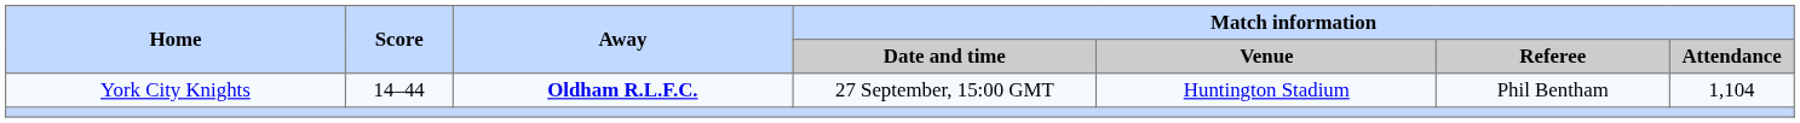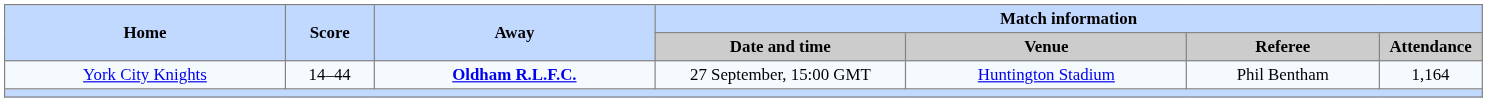 <table border=1 style="border-collapse:collapse; font-size:90%; text-align:center;" cellpadding=3 cellspacing=0 width=100%>
 <tr bgcolor=#C1D8FF>
 <th rowspan=2 width=19%>Home</th>
 <th rowspan=2 width=6%>Score</th>
 <th rowspan=2 width=19%>Away</th>
 <th colspan=6>Match information</th>
 </tr>
 <tr bgcolor=#CCCCCC>
 <th width=17%>Date and time</th>
 <th width=19%>Venue</th>
 <th width=13%>Referee</th>
 <th width=7%>Attendance</th>
 </tr>
 <tr bgcolor=#F5FAFF>
 <td> <a href='#'>York City Knights</a></td>
 <td>14–44</td>
 <td><strong> <a href='#'>Oldham R.L.F.C.</a></strong></td>
 <td>27 September, 15:00 GMT</td>
 <td><a href='#'>Huntington Stadium</a></td>
 <td>Phil Bentham</td>
-<td>1,104</td>
+<td>1,164</td>
 </tr>
 <tr bgcolor=#C1D8FF>
 <th colspan=7></th>
 </tr>
 </table>
